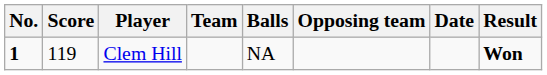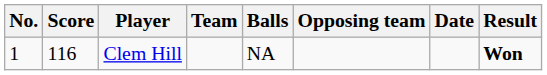 <table class="wikitable sortable" style="font-size:95%">
 <tr>
 <th>No.</th>
 <th>Score</th>
 <th>Player</th>
 <th>Team</th>
 <th>Balls</th>
 <th>Opposing team</th>
 <th>Date</th>
 <th>Result</th>
 </tr>
 <tr>
-<td><strong>1</strong></td>
-<td>119</td>
+<td>1</td>
+<td>116</td>
 <td><a href='#'>Clem Hill</a></td>
 <td></td>
 <td> NA</td>
 <td></td>
 <td></td>
 <td><strong>Won</strong></td>
 </tr>
 </table>
